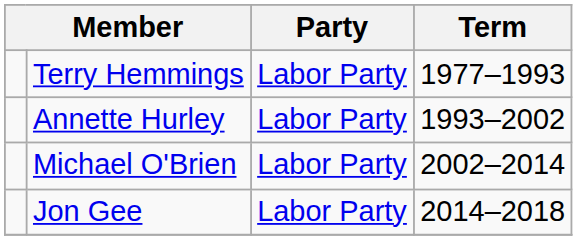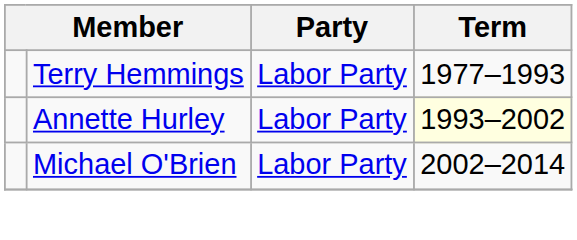 <table class="wikitable">
 <tr>
 <th colspan="2">Member</th>
 <th>Party</th>
 <th>Term</th>
 </tr>
 <tr>
 <td> </td>
 <td><a href='#'>Terry Hemmings</a></td>
 <td><a href='#'>Labor Party</a></td>
 <td>1977–1993</td>
 </tr>
 <tr>
 <td> </td>
 <td><a href='#'>Annette Hurley</a></td>
 <td><a href='#'>Labor Party</a></td>
-<td>1993–2002</td>
+<td style="background: lightyellow;">1993–2002</td>
 </tr>
 <tr>
 <td> </td>
 <td><a href='#'>Michael O'Brien</a></td>
 <td><a href='#'>Labor Party</a></td>
 <td>2002–2014</td>
 </tr>
 <tr>
-<td> </td>
-<td><a href='#'>Jon Gee</a></td>
-<td><a href='#'>Labor Party</a></td>
-<td>2014–2018</td>
-</tr>
-<tr>
 </tr>
 </table>
